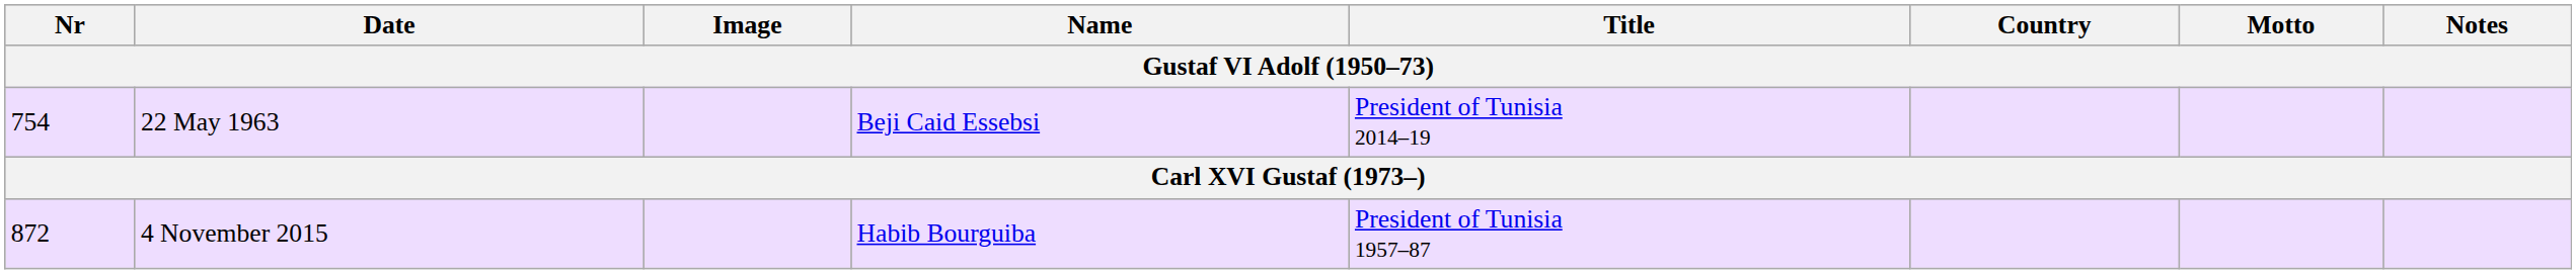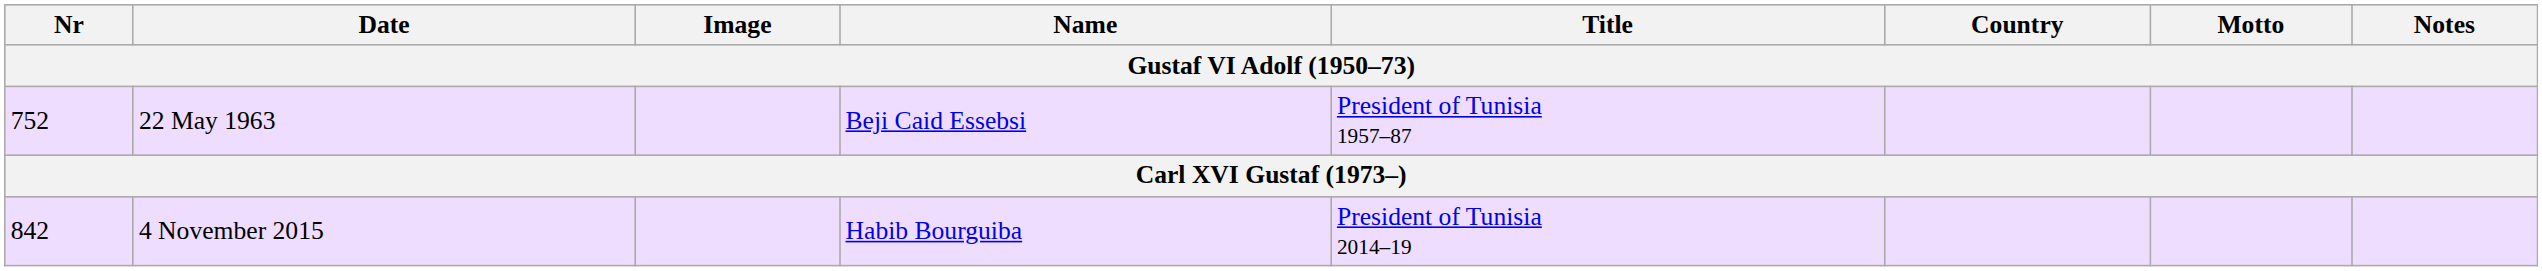 <table class="wikitable" width=100%>
 <tr>
 <th>Nr</th>
 <th>Date</th>
 <th>Image</th>
 <th>Name</th>
 <th>Title</th>
 <th>Country</th>
 <th>Motto</th>
 <th>Notes</th>
 </tr>
 <tr>
 <th colspan=8>Gustaf VI Adolf (1950–73)</th>
 </tr>
 <tr bgcolor="#EEDDFF">
-<td>754</td>
+<td>752</td>
 <td>22 May 1963</td>
 <td></td>
 <td><a href='#'>Beji Caid Essebsi</a></td>
-<td><a href='#'>President of Tunisia</a><br><small>2014–19</small></td>
+<td><a href='#'>President of Tunisia</a><br><small>1957–87</small></td>
 <td></td>
 <td></td>
 <td></td>
 </tr>
 <tr>
 <th colspan=8>Carl XVI Gustaf (1973–)</th>
 </tr>
 <tr bgcolor="#EEDDFF">
-<td>872</td>
+<td>842</td>
 <td>4 November 2015</td>
 <td></td>
 <td><a href='#'>Habib Bourguiba</a></td>
-<td><a href='#'>President of Tunisia</a><br><small>1957–87</small></td>
+<td><a href='#'>President of Tunisia</a><br><small>2014–19</small></td>
 <td></td>
 <td></td>
 <td></td>
 </tr>
 </table>
